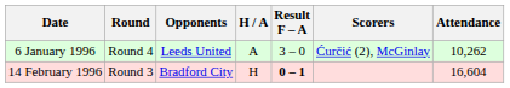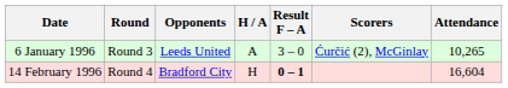 <table class="wikitable" style="text-align:center">
 <tr>
 <th>Date</th>
 <th>Round</th>
 <th>Opponents</th>
 <th>H / A</th>
 <th>Result<br>F – A</th>
 <th>Scorers</th>
 <th>Attendance</th>
 </tr>
 <tr bgcolor="#ddffdd">
 <td>6 January 1996</td>
-<td>Round 4</td>
+<td>Round 3</td>
 <td><a href='#'>Leeds United</a></td>
 <td>A</td>
 <td>3 – 0</td>
 <td><a href='#'>Ćurčić</a> (2), <a href='#'>McGinlay</a></td>
-<td>10,262</td>
+<td>10,265</td>
 </tr>
 <tr bgcolor="#ffdddd">
 <td>14 February 1996</td>
-<td>Round 3</td>
+<td>Round 4</td>
 <td><a href='#'>Bradford City</a></td>
 <td>H</td>
 <td><strong>0 – 1</strong></td>
 <td></td>
 <td>16,604</td>
 </tr>
 </table>
